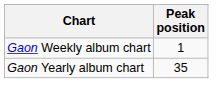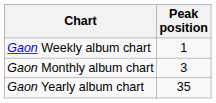 <table class="wikitable sortable">
 <tr>
 <th>Chart</th>
 <th>Peak<br>position</th>
 </tr>
 <tr>
 <td><em><a href='#'>Gaon</a></em> Weekly album chart</td>
 <td align="center">1</td>
 </tr>
 <tr>
+<td><em>Gaon</em> Monthly album chart</td>
+<td align="center">3</td>
+</tr>
+<tr>
 <td><em>Gaon</em> Yearly album chart</td>
 <td align="center">35</td>
 </tr>
 </table>
